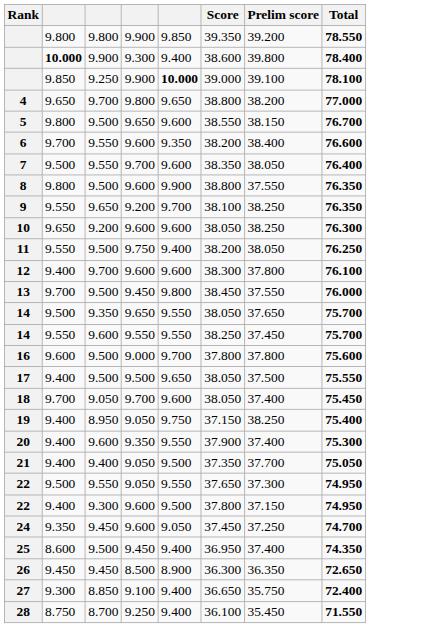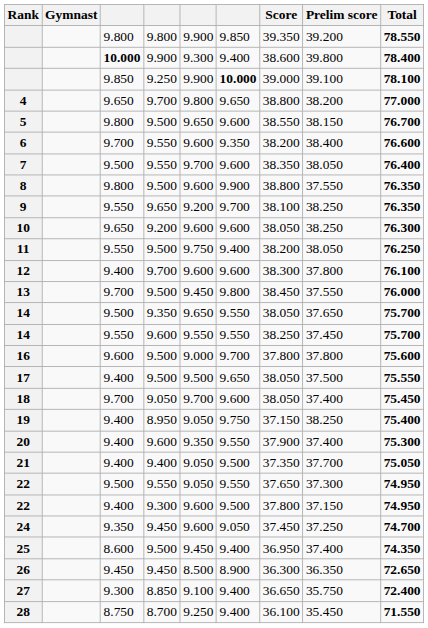 <table class="wikitable sortable">
 <tr>
 <th scope="col">Rank</th>
+<th scope="col">Gymnast</th>
 <th scope="col"></th>
 <th scope="col"></th>
 <th scope="col"></th>
 <th scope="col"></th>
 <th>Score</th>
 <th>Prelim score</th>
 <th scope="col">Total</th>
 </tr>
 <tr>
 <th scope="row"></th>
+<td align="left"></td>
 <td>9.800</td>
 <td>9.800</td>
 <td>9.900</td>
 <td>9.850</td>
 <td>39.350</td>
 <td>39.200</td>
 <td><strong>78.550</strong></td>
 </tr>
 <tr>
 <th scope="row"></th>
+<td align="left"></td>
 <td><strong>10.000</strong></td>
 <td>9.900</td>
 <td>9.300</td>
 <td>9.400</td>
 <td>38.600</td>
 <td>39.800</td>
 <td><strong>78.400</strong></td>
 </tr>
 <tr>
 <th scope="row"></th>
+<td align="left"></td>
 <td>9.850</td>
 <td>9.250</td>
 <td>9.900</td>
 <td><strong>10.000</strong></td>
 <td>39.000</td>
 <td>39.100</td>
 <td><strong>78.100</strong></td>
 </tr>
 <tr>
 <th scope="row">4</th>
+<td align="left"></td>
 <td>9.650</td>
 <td>9.700</td>
 <td>9.800</td>
 <td>9.650</td>
 <td>38.800</td>
 <td>38.200</td>
 <td><strong>77.000</strong></td>
 </tr>
 <tr>
 <th scope="row">5</th>
+<td align="left"></td>
 <td>9.800</td>
 <td>9.500</td>
 <td>9.650</td>
 <td>9.600</td>
 <td>38.550</td>
 <td>38.150</td>
 <td><strong>76.700</strong></td>
 </tr>
 <tr>
 <th scope="row">6</th>
+<td align="left"></td>
 <td>9.700</td>
 <td>9.550</td>
 <td>9.600</td>
 <td>9.350</td>
 <td>38.200</td>
 <td>38.400</td>
 <td><strong>76.600</strong></td>
 </tr>
 <tr>
 <th scope="row">7</th>
+<td align="left"></td>
 <td>9.500</td>
 <td>9.550</td>
 <td>9.700</td>
 <td>9.600</td>
 <td>38.350</td>
 <td>38.050</td>
 <td><strong>76.400</strong></td>
 </tr>
 <tr>
 <th>8</th>
+<td></td>
 <td>9.800</td>
 <td>9.500</td>
 <td>9.600</td>
 <td>9.900</td>
 <td>38.800</td>
 <td>37.550</td>
 <td><strong>76.350</strong></td>
 </tr>
 <tr>
 <th>9</th>
+<td></td>
 <td>9.550</td>
 <td>9.650</td>
 <td>9.200</td>
 <td>9.700</td>
 <td>38.100</td>
 <td>38.250</td>
 <td><strong>76.350</strong></td>
 </tr>
 <tr>
 <th>10</th>
+<td></td>
 <td>9.650</td>
 <td>9.200</td>
 <td>9.600</td>
 <td>9.600</td>
 <td>38.050</td>
 <td>38.250</td>
 <td><strong>76.300</strong></td>
 </tr>
 <tr>
 <th>11</th>
+<td></td>
 <td>9.550</td>
 <td>9.500</td>
 <td>9.750</td>
 <td>9.400</td>
 <td>38.200</td>
 <td>38.050</td>
 <td><strong>76.250</strong></td>
 </tr>
 <tr>
 <th>12</th>
+<td></td>
 <td>9.400</td>
 <td>9.700</td>
 <td>9.600</td>
 <td>9.600</td>
 <td>38.300</td>
 <td>37.800</td>
 <td><strong>76.100</strong></td>
 </tr>
 <tr>
 <th>13</th>
+<td></td>
 <td>9.700</td>
 <td>9.500</td>
 <td>9.450</td>
 <td>9.800</td>
 <td>38.450</td>
 <td>37.550</td>
 <td><strong>76.000</strong></td>
 </tr>
 <tr>
 <th>14</th>
+<td></td>
 <td>9.500</td>
 <td>9.350</td>
 <td>9.650</td>
 <td>9.550</td>
 <td>38.050</td>
 <td>37.650</td>
 <td><strong>75.700</strong></td>
 </tr>
 <tr>
 <th>14</th>
+<td></td>
 <td>9.550</td>
 <td>9.600</td>
 <td>9.550</td>
 <td>9.550</td>
 <td>38.250</td>
 <td>37.450</td>
 <td><strong>75.700</strong></td>
 </tr>
 <tr>
 <th>16</th>
+<td></td>
 <td>9.600</td>
 <td>9.500</td>
 <td>9.000</td>
 <td>9.700</td>
 <td>37.800</td>
 <td>37.800</td>
 <td><strong>75.600</strong></td>
 </tr>
 <tr>
 <th>17</th>
+<td></td>
 <td>9.400</td>
 <td>9.500</td>
 <td>9.500</td>
 <td>9.650</td>
 <td>38.050</td>
 <td>37.500</td>
 <td><strong>75.550</strong></td>
 </tr>
 <tr>
 <th>18</th>
+<td></td>
 <td>9.700</td>
 <td>9.050</td>
 <td>9.700</td>
 <td>9.600</td>
 <td>38.050</td>
 <td>37.400</td>
 <td><strong>75.450</strong></td>
 </tr>
 <tr>
 <th>19</th>
+<td></td>
 <td>9.400</td>
 <td>8.950</td>
 <td>9.050</td>
 <td>9.750</td>
 <td>37.150</td>
 <td>38.250</td>
 <td><strong>75.400</strong></td>
 </tr>
 <tr>
 <th>20</th>
+<td></td>
 <td>9.400</td>
 <td>9.600</td>
 <td>9.350</td>
 <td>9.550</td>
 <td>37.900</td>
 <td>37.400</td>
 <td><strong>75.300</strong></td>
 </tr>
 <tr>
 <th>21</th>
+<td></td>
 <td>9.400</td>
 <td>9.400</td>
 <td>9.050</td>
 <td>9.500</td>
 <td>37.350</td>
 <td>37.700</td>
 <td><strong>75.050</strong></td>
 </tr>
 <tr>
 <th>22</th>
+<td></td>
 <td>9.500</td>
 <td>9.550</td>
 <td>9.050</td>
 <td>9.550</td>
 <td>37.650</td>
 <td>37.300</td>
 <td><strong>74.950</strong></td>
 </tr>
 <tr>
 <th>22</th>
+<td></td>
 <td>9.400</td>
 <td>9.300</td>
 <td>9.600</td>
 <td>9.500</td>
 <td>37.800</td>
 <td>37.150</td>
 <td><strong>74.950</strong></td>
 </tr>
 <tr>
 <th>24</th>
+<td></td>
 <td>9.350</td>
 <td>9.450</td>
 <td>9.600</td>
 <td>9.050</td>
 <td>37.450</td>
 <td>37.250</td>
 <td><strong>74.700</strong></td>
 </tr>
 <tr>
 <th>25</th>
+<td></td>
 <td>8.600</td>
 <td>9.500</td>
 <td>9.450</td>
 <td>9.400</td>
 <td>36.950</td>
 <td>37.400</td>
 <td><strong>74.350</strong></td>
 </tr>
 <tr>
 <th>26</th>
+<td></td>
 <td>9.450</td>
 <td>9.450</td>
 <td>8.500</td>
 <td>8.900</td>
 <td>36.300</td>
 <td>36.350</td>
 <td><strong>72.650</strong></td>
 </tr>
 <tr>
 <th>27</th>
+<td></td>
 <td>9.300</td>
 <td>8.850</td>
 <td>9.100</td>
 <td>9.400</td>
 <td>36.650</td>
 <td>35.750</td>
 <td><strong>72.400</strong></td>
 </tr>
 <tr>
 <th>28</th>
+<td></td>
 <td>8.750</td>
 <td>8.700</td>
 <td>9.250</td>
 <td>9.400</td>
 <td>36.100</td>
 <td>35.450</td>
 <td><strong>71.550</strong></td>
 </tr>
 </table>
